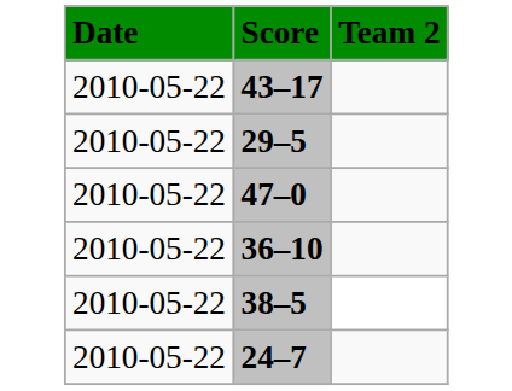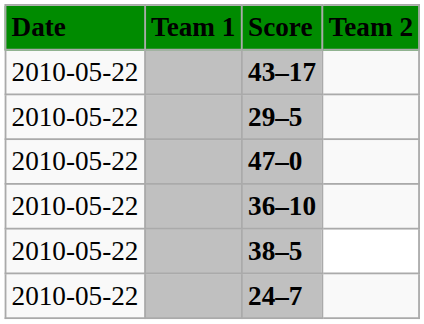 <table class="wikitable" style="margin:0.5em auto; font-size:95%">
 <tr bgcolor="#008B00">
 <td><strong>Date</strong></td>
+<td><strong>Team 1</strong></td>
 <td><strong>Score</strong></td>
 <td><strong>Team 2</strong></td>
 </tr>
 <tr>
 <td>2010-05-22</td>
+<td bgcolor="silver"></td>
 <td bgcolor="silver"><strong>43–17</strong></td>
 <td></td>
 </tr>
 <tr>
 <td>2010-05-22</td>
+<td bgcolor="silver"></td>
 <td bgcolor="silver"><strong>29–5</strong></td>
 <td></td>
 </tr>
 <tr>
 <td>2010-05-22</td>
+<td bgcolor="silver"></td>
 <td bgcolor="silver"><strong>47–0</strong></td>
 <td></td>
 </tr>
 <tr>
 <td>2010-05-22</td>
+<td bgcolor="silver"></td>
 <td bgcolor="silver"><strong>36–10</strong></td>
 <td></td>
 </tr>
 <tr>
 <td>2010-05-22</td>
+<td bgcolor="silver"></td>
 <td bgcolor="silver"><strong>38–5</strong></td>
 <td bgcolor="white"></td>
 </tr>
 <tr>
 <td>2010-05-22</td>
+<td bgcolor="silver"></td>
 <td bgcolor="silver"><strong>24–7</strong></td>
 <td></td>
 </tr>
 </table>
